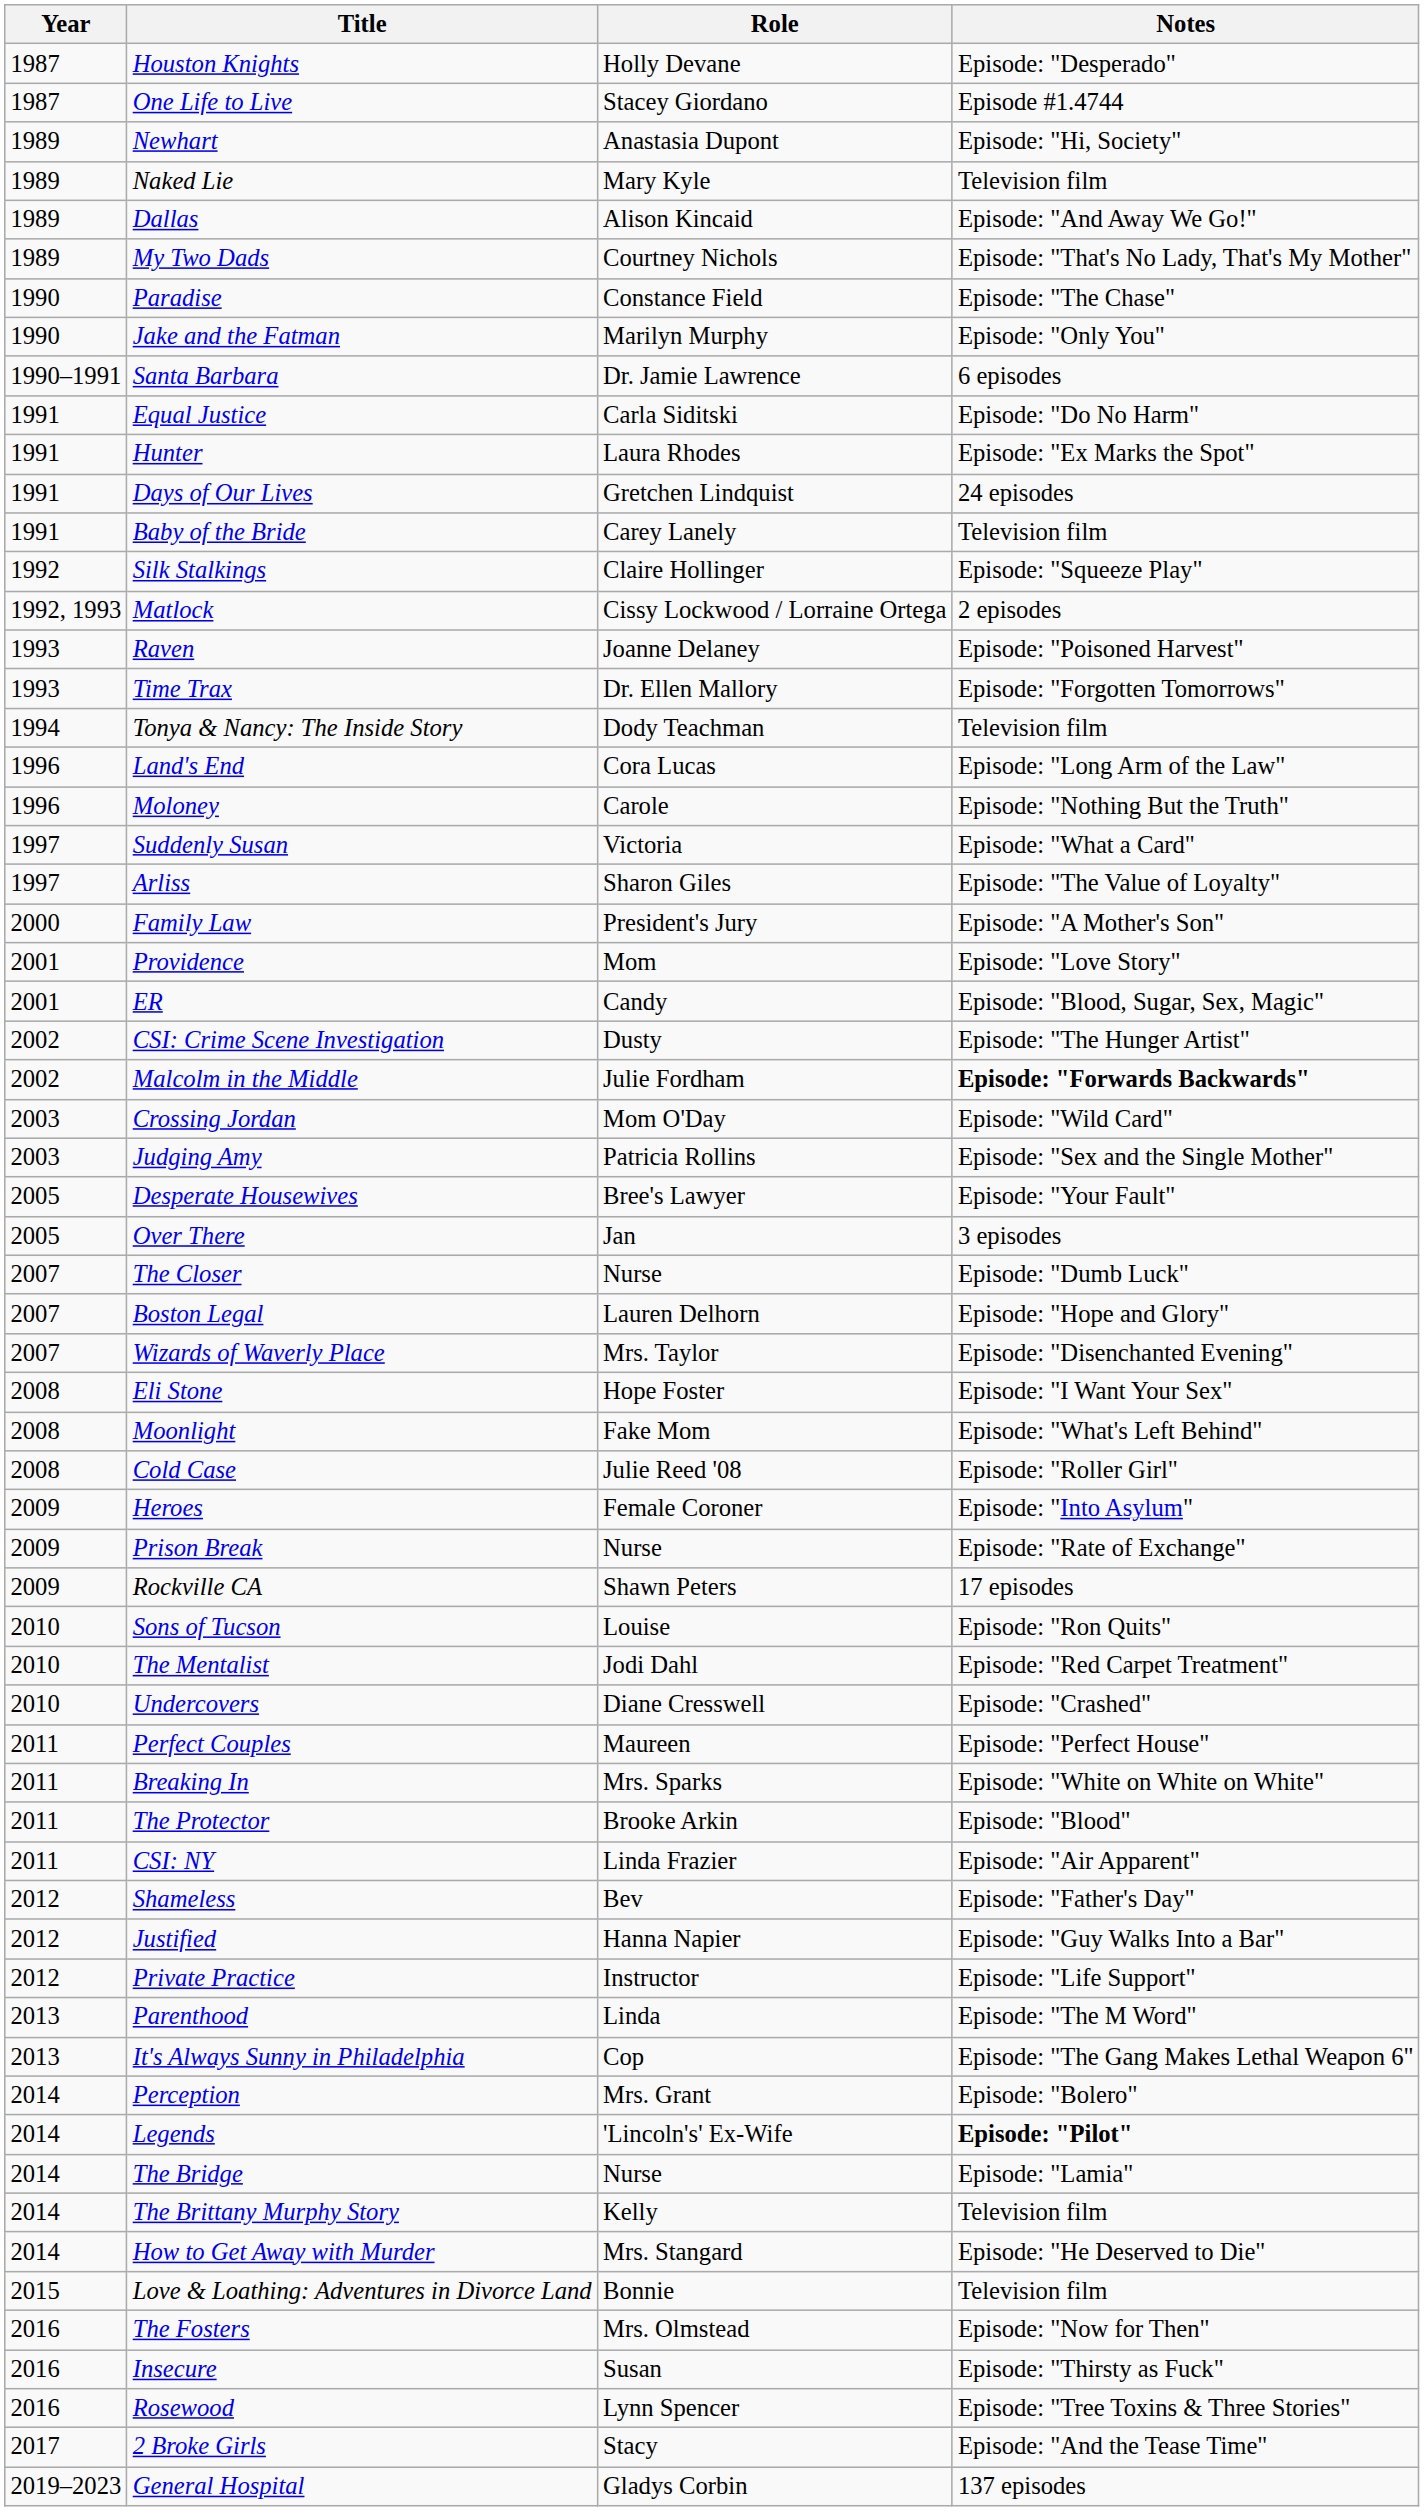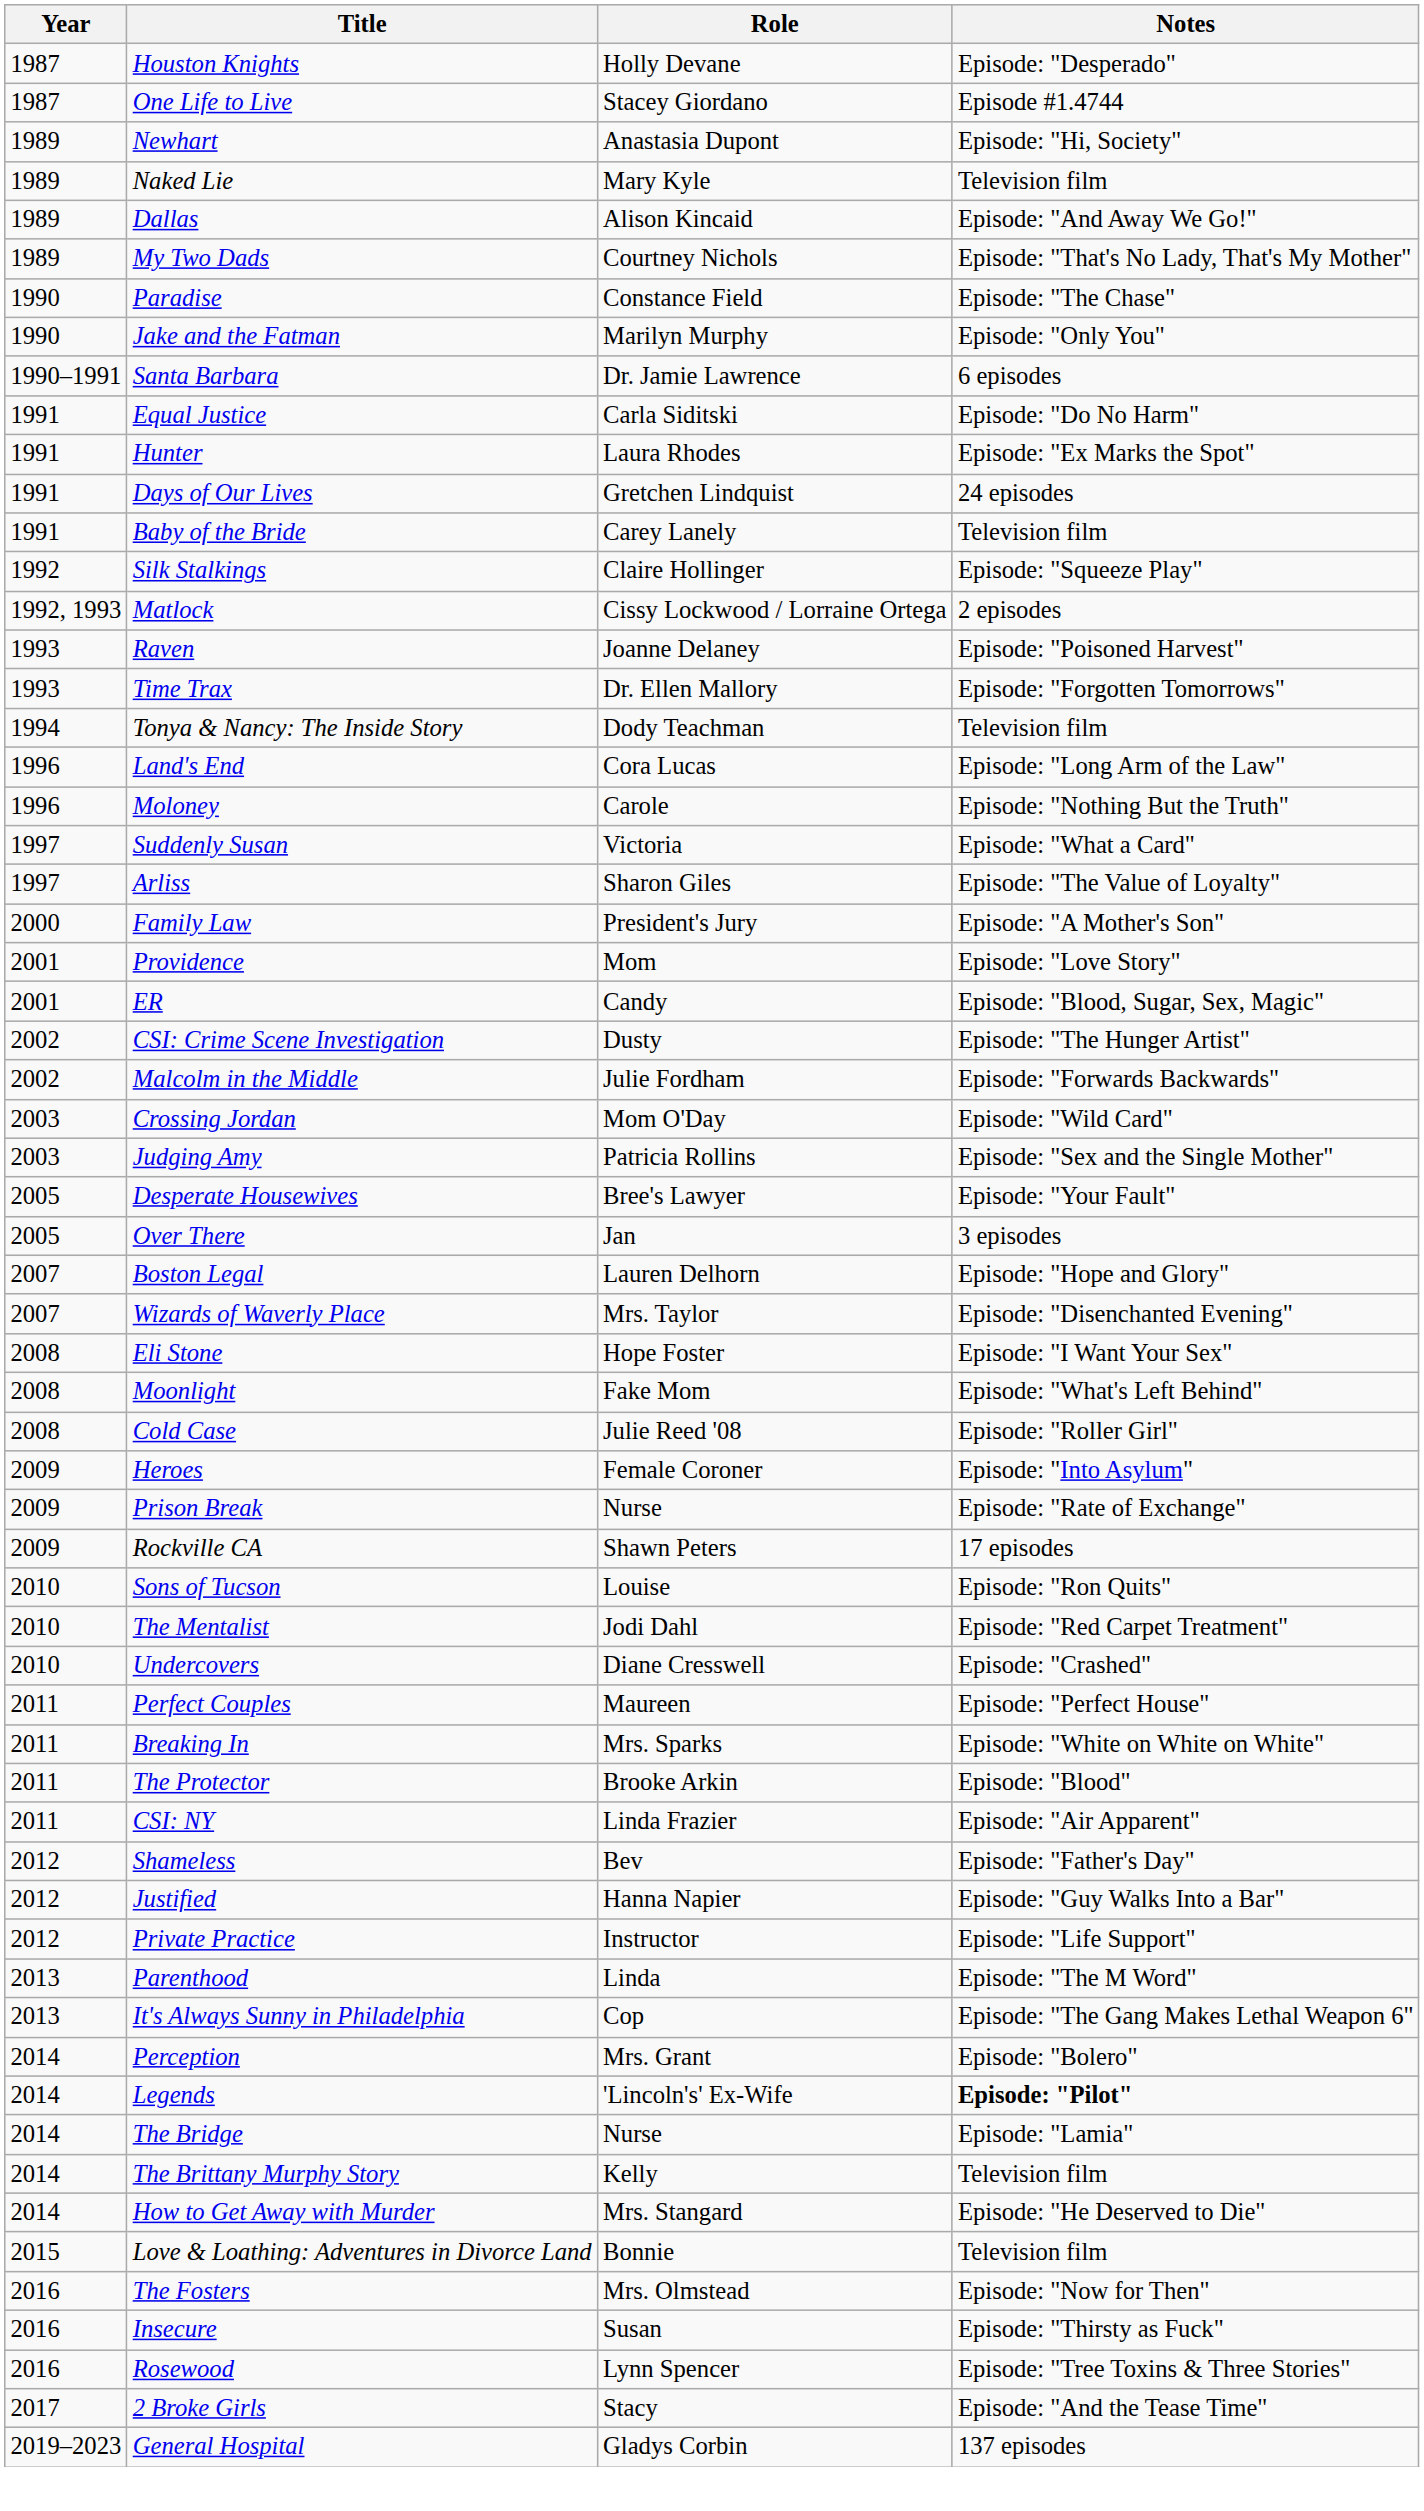 <table class="wikitable sortable">
 <tr>
 <th>Year</th>
 <th>Title</th>
 <th>Role</th>
 <th>Notes</th>
 </tr>
 <tr>
 <td>1987</td>
 <td><em><a href='#'>Houston Knights</a></em></td>
 <td>Holly Devane</td>
 <td>Episode: "Desperado"</td>
 </tr>
 <tr>
 <td>1987</td>
 <td><em><a href='#'>One Life to Live</a></em></td>
 <td>Stacey Giordano</td>
 <td>Episode #1.4744</td>
 </tr>
 <tr>
 <td>1989</td>
 <td><em><a href='#'>Newhart</a></em></td>
 <td>Anastasia Dupont</td>
 <td>Episode: "Hi, Society"</td>
 </tr>
 <tr>
 <td>1989</td>
 <td><em>Naked Lie</em></td>
 <td>Mary Kyle</td>
 <td>Television film</td>
 </tr>
 <tr>
 <td>1989</td>
 <td><em><a href='#'>Dallas</a></em></td>
 <td>Alison Kincaid</td>
 <td>Episode: "And Away We Go!"</td>
 </tr>
 <tr>
 <td>1989</td>
 <td><em><a href='#'>My Two Dads</a></em></td>
 <td>Courtney Nichols</td>
 <td>Episode: "That's No Lady, That's My Mother"</td>
 </tr>
 <tr>
 <td>1990</td>
 <td><a href='#'><em>Paradise</em></a></td>
 <td>Constance Field</td>
 <td>Episode: "The Chase"</td>
 </tr>
 <tr>
 <td>1990</td>
 <td><em><a href='#'>Jake and the Fatman</a></em></td>
 <td>Marilyn Murphy</td>
 <td>Episode: "Only You"</td>
 </tr>
 <tr>
 <td>1990–1991</td>
 <td><a href='#'><em>Santa Barbara</em></a></td>
 <td>Dr. Jamie Lawrence</td>
 <td>6 episodes</td>
 </tr>
 <tr>
 <td>1991</td>
 <td><a href='#'><em>Equal Justice</em></a></td>
 <td>Carla Siditski</td>
 <td>Episode: "Do No Harm"</td>
 </tr>
 <tr>
 <td>1991</td>
 <td><a href='#'><em>Hunter</em></a></td>
 <td>Laura Rhodes</td>
 <td>Episode: "Ex Marks the Spot"</td>
 </tr>
 <tr>
 <td>1991</td>
 <td><em><a href='#'>Days of Our Lives</a></em></td>
 <td>Gretchen Lindquist</td>
 <td>24 episodes</td>
 </tr>
 <tr>
 <td>1991</td>
 <td><em><a href='#'>Baby of the Bride</a></em></td>
 <td>Carey Lanely</td>
 <td>Television film</td>
 </tr>
 <tr>
 <td>1992</td>
 <td><em><a href='#'>Silk Stalkings</a></em></td>
 <td>Claire Hollinger</td>
 <td>Episode: "Squeeze Play"</td>
 </tr>
 <tr>
 <td>1992, 1993</td>
 <td><a href='#'><em>Matlock</em></a></td>
 <td>Cissy Lockwood / Lorraine Ortega</td>
 <td>2 episodes</td>
 </tr>
 <tr>
 <td>1993</td>
 <td><a href='#'><em>Raven</em></a></td>
 <td>Joanne Delaney</td>
 <td>Episode: "Poisoned Harvest"</td>
 </tr>
 <tr>
 <td>1993</td>
 <td><em><a href='#'>Time Trax</a></em></td>
 <td>Dr. Ellen Mallory</td>
 <td>Episode: "Forgotten Tomorrows"</td>
 </tr>
 <tr>
 <td>1994</td>
 <td><em>Tonya & Nancy: The Inside Story</em></td>
 <td>Dody Teachman</td>
 <td>Television film</td>
 </tr>
 <tr>
 <td>1996</td>
 <td><a href='#'><em>Land's End</em></a></td>
 <td>Cora Lucas</td>
 <td>Episode: "Long Arm of the Law"</td>
 </tr>
 <tr>
 <td>1996</td>
 <td><a href='#'><em>Moloney</em></a></td>
 <td>Carole</td>
 <td>Episode: "Nothing But the Truth"</td>
 </tr>
 <tr>
 <td>1997</td>
 <td><em><a href='#'>Suddenly Susan</a></em></td>
 <td>Victoria</td>
 <td>Episode: "What a Card"</td>
 </tr>
 <tr>
 <td>1997</td>
 <td><a href='#'><em>Arliss</em></a></td>
 <td>Sharon Giles</td>
 <td>Episode: "The Value of Loyalty"</td>
 </tr>
 <tr>
 <td>2000</td>
 <td><a href='#'><em>Family Law</em></a></td>
 <td>President's Jury</td>
 <td>Episode: "A Mother's Son"</td>
 </tr>
 <tr>
 <td>2001</td>
 <td><a href='#'><em>Providence</em></a></td>
 <td>Mom</td>
 <td>Episode: "Love Story"</td>
 </tr>
 <tr>
 <td>2001</td>
 <td><a href='#'><em>ER</em></a></td>
 <td>Candy</td>
 <td>Episode: "Blood, Sugar, Sex, Magic"</td>
 </tr>
 <tr>
 <td>2002</td>
 <td><em><a href='#'>CSI: Crime Scene Investigation</a></em></td>
 <td>Dusty</td>
 <td>Episode: "The Hunger Artist"</td>
 </tr>
 <tr>
 <td>2002</td>
 <td><em><a href='#'>Malcolm in the Middle</a></em></td>
 <td>Julie Fordham</td>
-<td><strong>Episode: "Forwards Backwards"</strong></td>
+<td>Episode: "Forwards Backwards"</td>
 </tr>
 <tr>
 <td>2003</td>
 <td><em><a href='#'>Crossing Jordan</a></em></td>
 <td>Mom O'Day</td>
 <td>Episode: "Wild Card"</td>
 </tr>
 <tr>
 <td>2003</td>
 <td><em><a href='#'>Judging Amy</a></em></td>
 <td>Patricia Rollins</td>
 <td>Episode: "Sex and the Single Mother"</td>
 </tr>
 <tr>
 <td>2005</td>
 <td><em><a href='#'>Desperate Housewives</a></em></td>
 <td>Bree's Lawyer</td>
 <td>Episode: "Your Fault"</td>
 </tr>
 <tr>
 <td>2005</td>
 <td><a href='#'><em>Over There</em></a></td>
 <td>Jan</td>
 <td>3 episodes</td>
-</tr>
-<tr>
-<td>2007</td>
-<td><em><a href='#'>The Closer</a></em></td>
-<td>Nurse</td>
-<td>Episode: "Dumb Luck"</td>
 </tr>
 <tr>
 <td>2007</td>
 <td><em><a href='#'>Boston Legal</a></em></td>
 <td>Lauren Delhorn</td>
 <td>Episode: "Hope and Glory"</td>
 </tr>
 <tr>
 <td>2007</td>
 <td><em><a href='#'>Wizards of Waverly Place</a></em></td>
 <td>Mrs. Taylor</td>
 <td>Episode: "Disenchanted Evening"</td>
 </tr>
 <tr>
 <td>2008</td>
 <td><em><a href='#'>Eli Stone</a></em></td>
 <td>Hope Foster</td>
 <td>Episode: "I Want Your Sex"</td>
 </tr>
 <tr>
 <td>2008</td>
 <td><a href='#'><em>Moonlight</em></a></td>
 <td>Fake Mom</td>
 <td>Episode: "What's Left Behind"</td>
 </tr>
 <tr>
 <td>2008</td>
 <td><em><a href='#'>Cold Case</a></em></td>
 <td>Julie Reed '08</td>
 <td>Episode: "Roller Girl"</td>
 </tr>
 <tr>
 <td>2009</td>
 <td><a href='#'><em>Heroes</em></a></td>
 <td>Female Coroner</td>
 <td>Episode: "<a href='#'>Into Asylum</a>"</td>
 </tr>
 <tr>
 <td>2009</td>
 <td><em><a href='#'>Prison Break</a></em></td>
 <td>Nurse</td>
 <td>Episode: "Rate of Exchange"</td>
 </tr>
 <tr>
 <td>2009</td>
 <td><em>Rockville CA</em></td>
 <td>Shawn Peters</td>
 <td>17 episodes</td>
 </tr>
 <tr>
 <td>2010</td>
 <td><em><a href='#'>Sons of Tucson</a></em></td>
 <td>Louise</td>
 <td>Episode: "Ron Quits"</td>
 </tr>
 <tr>
 <td>2010</td>
 <td><em><a href='#'>The Mentalist</a></em></td>
 <td>Jodi Dahl</td>
 <td>Episode: "Red Carpet Treatment"</td>
 </tr>
 <tr>
 <td>2010</td>
 <td><a href='#'><em>Undercovers</em></a></td>
 <td>Diane Cresswell</td>
 <td>Episode: "Crashed"</td>
 </tr>
 <tr>
 <td>2011</td>
 <td><em><a href='#'>Perfect Couples</a></em></td>
 <td>Maureen</td>
 <td>Episode: "Perfect House"</td>
 </tr>
 <tr>
 <td>2011</td>
 <td><a href='#'><em>Breaking In</em></a></td>
 <td>Mrs. Sparks</td>
 <td>Episode: "White on White on White"</td>
 </tr>
 <tr>
 <td>2011</td>
 <td><a href='#'><em>The Protector</em></a></td>
 <td>Brooke Arkin</td>
 <td>Episode: "Blood"</td>
 </tr>
 <tr>
 <td>2011</td>
 <td><em><a href='#'>CSI: NY</a></em></td>
 <td>Linda Frazier</td>
 <td>Episode: "Air Apparent"</td>
 </tr>
 <tr>
 <td>2012</td>
 <td><a href='#'><em>Shameless</em></a></td>
 <td>Bev</td>
 <td>Episode: "Father's Day"</td>
 </tr>
 <tr>
 <td>2012</td>
 <td><a href='#'><em>Justified</em></a></td>
 <td>Hanna Napier</td>
 <td>Episode: "Guy Walks Into a Bar"</td>
 </tr>
 <tr>
 <td>2012</td>
 <td><a href='#'><em>Private Practice</em></a></td>
 <td>Instructor</td>
 <td>Episode: "Life Support"</td>
 </tr>
 <tr>
 <td>2013</td>
 <td><a href='#'><em>Parenthood</em></a></td>
 <td>Linda</td>
 <td>Episode: "The M Word"</td>
 </tr>
 <tr>
 <td>2013</td>
 <td><em><a href='#'>It's Always Sunny in Philadelphia</a></em></td>
 <td>Cop</td>
 <td>Episode: "The Gang Makes Lethal Weapon 6"</td>
 </tr>
 <tr>
 <td>2014</td>
 <td><a href='#'><em>Perception</em></a></td>
 <td>Mrs. Grant</td>
 <td>Episode: "Bolero"</td>
 </tr>
 <tr>
 <td>2014</td>
 <td><a href='#'><em>Legends</em></a></td>
 <td>'Lincoln's' Ex-Wife</td>
 <td><strong>Episode: "Pilot"</strong></td>
 </tr>
 <tr>
 <td>2014</td>
 <td><a href='#'><em>The Bridge</em></a></td>
 <td>Nurse</td>
 <td>Episode: "Lamia"</td>
 </tr>
 <tr>
 <td>2014</td>
 <td><em><a href='#'>The Brittany Murphy Story</a></em></td>
 <td>Kelly</td>
 <td>Television film</td>
 </tr>
 <tr>
 <td>2014</td>
 <td><em><a href='#'>How to Get Away with Murder</a></em></td>
 <td>Mrs. Stangard</td>
 <td>Episode: "He Deserved to Die"</td>
 </tr>
 <tr>
 <td>2015</td>
 <td><em>Love & Loathing: Adventures in Divorce Land</em></td>
 <td>Bonnie</td>
 <td>Television film</td>
 </tr>
 <tr>
 <td>2016</td>
 <td><a href='#'><em>The Fosters</em></a></td>
 <td>Mrs. Olmstead</td>
 <td>Episode: "Now for Then"</td>
 </tr>
 <tr>
 <td>2016</td>
 <td><a href='#'><em>Insecure</em></a></td>
 <td>Susan</td>
 <td>Episode: "Thirsty as Fuck"</td>
 </tr>
 <tr>
 <td>2016</td>
 <td><a href='#'><em>Rosewood</em></a></td>
 <td>Lynn Spencer</td>
 <td>Episode: "Tree Toxins & Three Stories"</td>
 </tr>
 <tr>
 <td>2017</td>
 <td><em><a href='#'>2 Broke Girls</a></em></td>
 <td>Stacy</td>
 <td>Episode: "And the Tease Time"</td>
 </tr>
 <tr>
 <td>2019–2023</td>
 <td><em><a href='#'>General Hospital</a></em></td>
 <td>Gladys Corbin</td>
 <td>137 episodes</td>
 </tr>
 </table>
